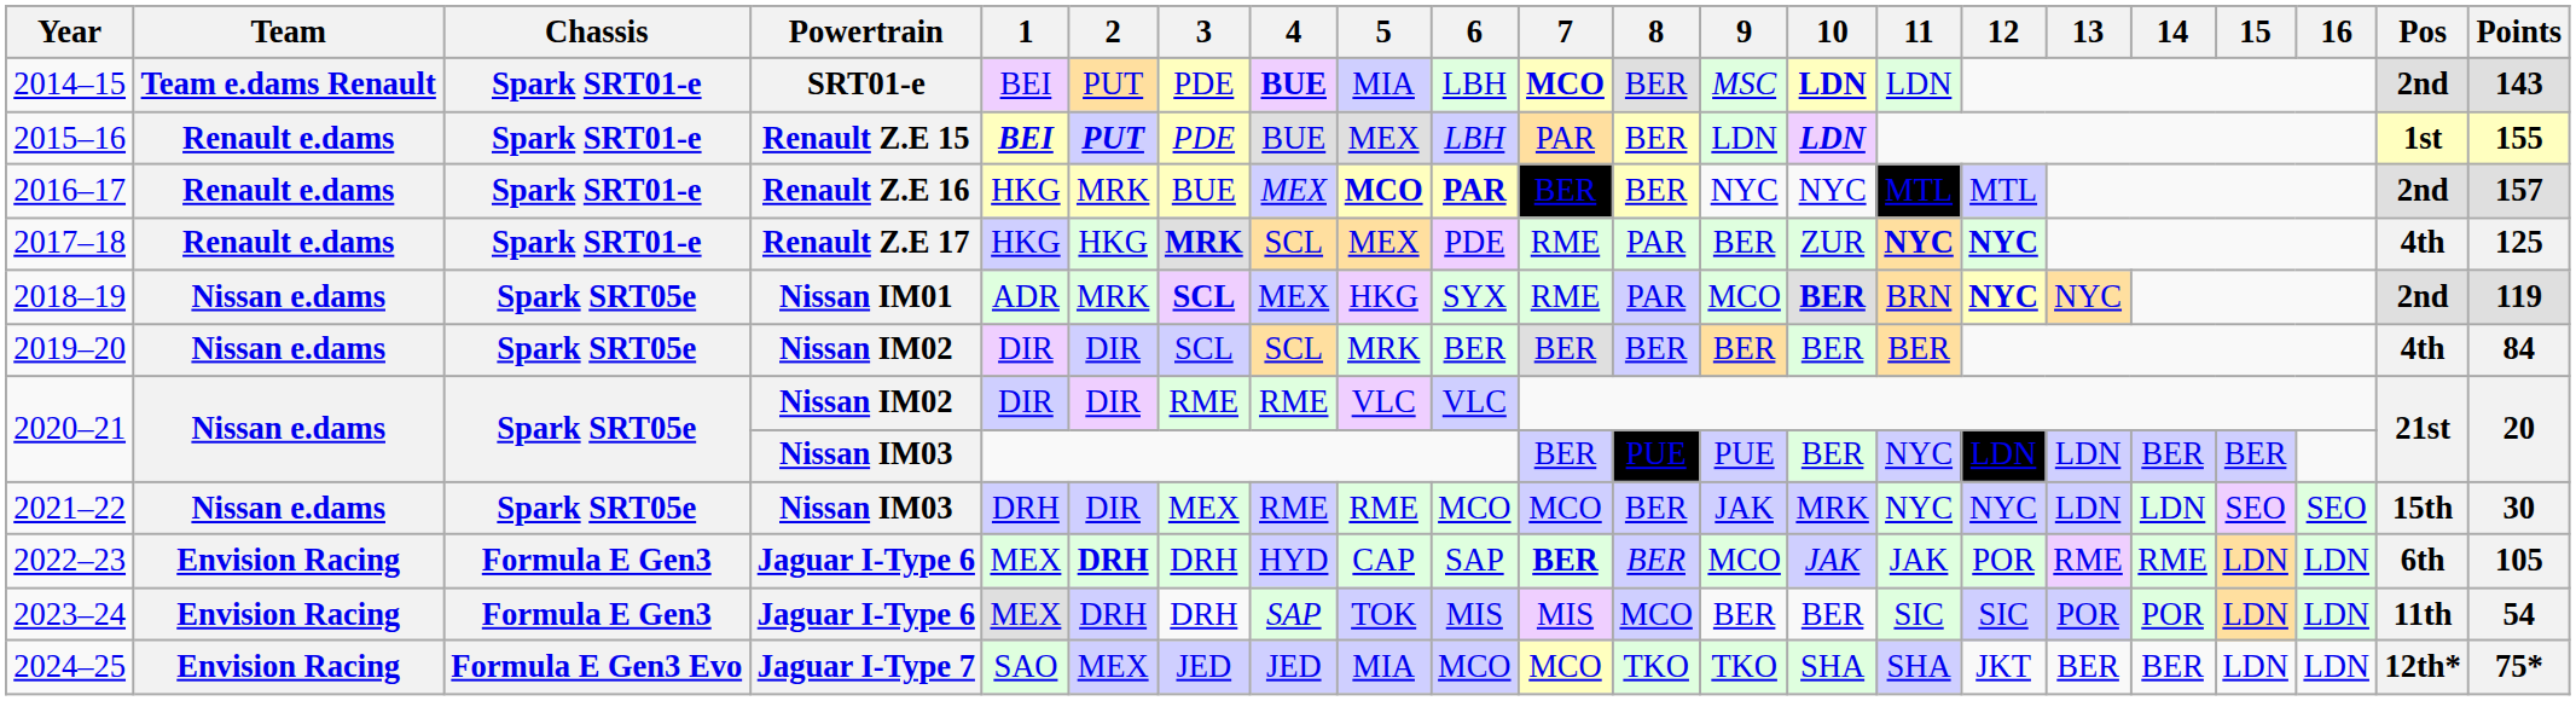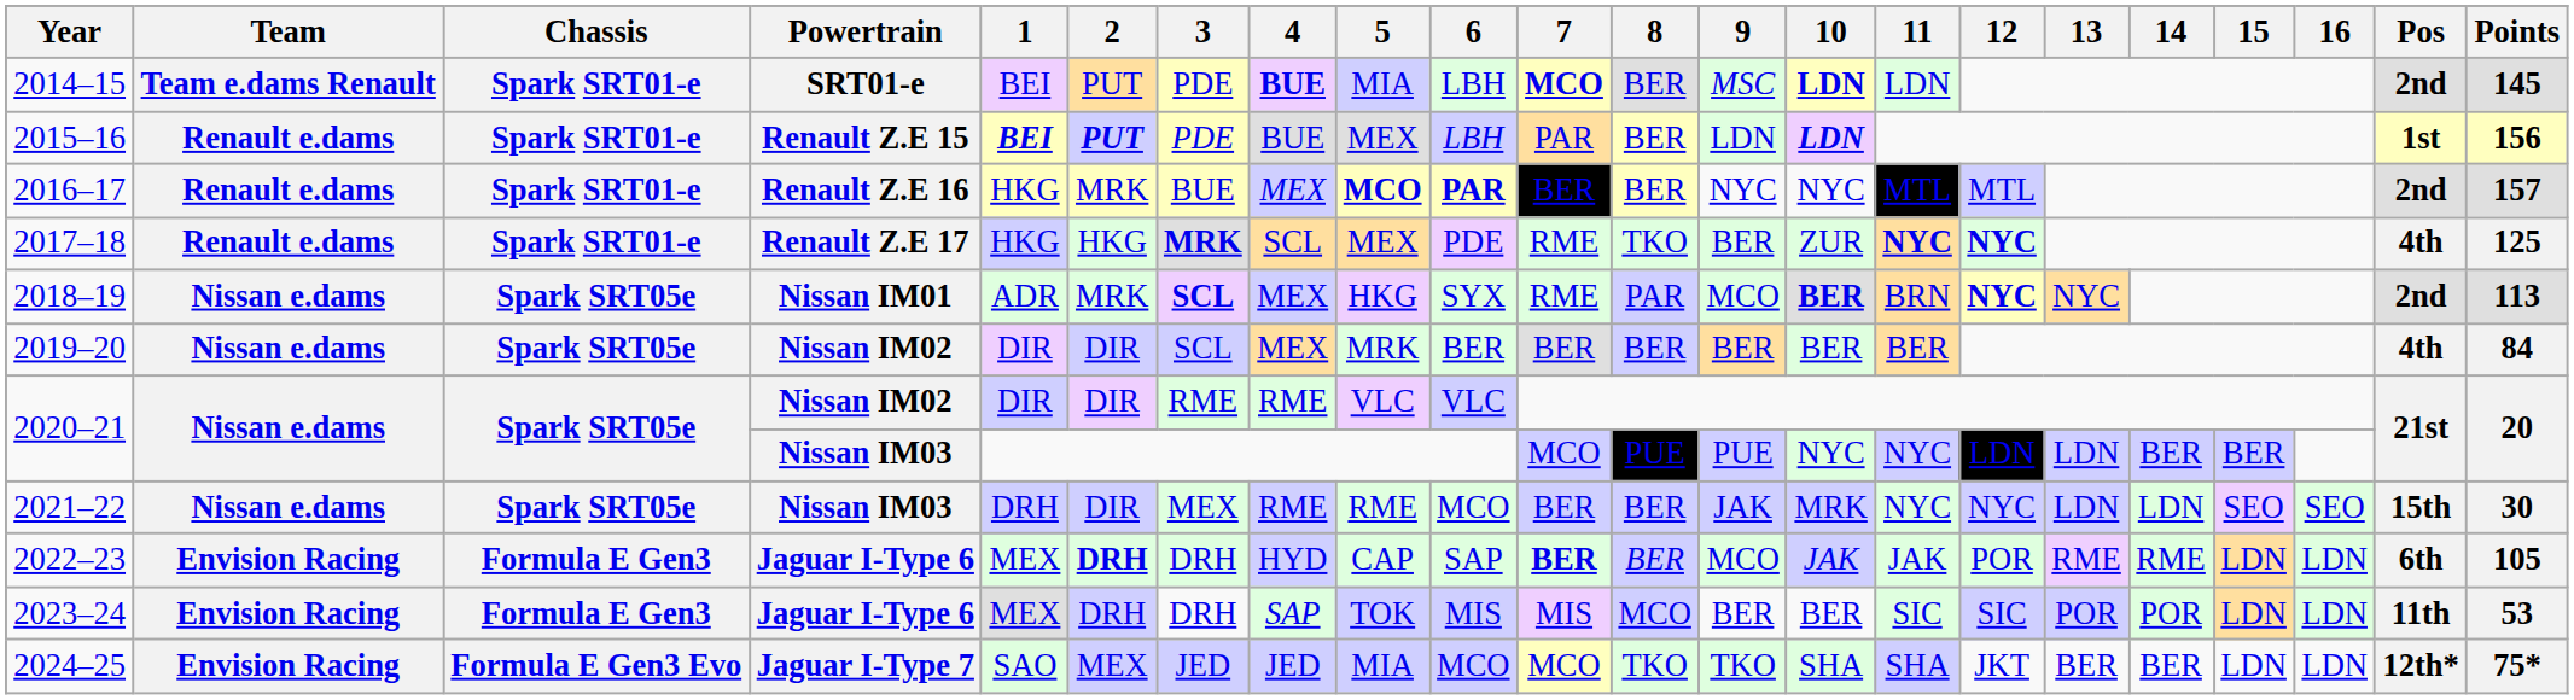 <table class="wikitable" style="text-align:center; font-size:85%">
 <tr>
 <th>Year</th>
 <th>Team</th>
 <th>Chassis</th>
 <th>Powertrain</th>
 <th>1</th>
 <th>2</th>
 <th>3</th>
 <th>4</th>
 <th>5</th>
 <th>6</th>
 <th>7</th>
 <th>8</th>
 <th>9</th>
 <th>10</th>
 <th>11</th>
 <th>12</th>
 <th>13</th>
 <th>14</th>
 <th>15</th>
 <th>16</th>
 <th>Pos</th>
 <th>Points</th>
 </tr>
 <tr>
 <td nowrap><a href='#'>2014–15</a></td>
 <th nowrap><a href='#'>Team e.dams Renault</a></th>
 <th nowrap><a href='#'>Spark</a> <a href='#'>SRT01-e</a></th>
 <th nowrap>SRT01-e</th>
 <td style="background:#EFCFFF;"><a href='#'>BEI</a><br></td>
 <td style="background:#FFDF9F;"><a href='#'>PUT</a><br></td>
 <td style="background:#FFFFBF;"><a href='#'>PDE</a><br></td>
 <td style="background:#EFCFFF;"><strong><a href='#'>BUE</a></strong><br></td>
 <td style="background:#CFCFFF;"><a href='#'>MIA</a><br></td>
 <td style="background:#DFFFDF;"><a href='#'>LBH</a><br></td>
 <td style="background:#FFFFBF;"><strong><a href='#'>MCO</a></strong><br></td>
 <td style="background:#DFDFDF;"><a href='#'>BER</a><br></td>
 <td style="background:#DFFFDF;"><em><a href='#'>MSC</a></em><br></td>
 <td style="background:#FFFFBF;"><strong><a href='#'>LDN</a></strong><br></td>
 <td style="background:#DFFFDF;"><a href='#'>LDN</a><br></td>
 <td colspan=5></td>
 <th style="background:#DFDFDF;">2nd</th>
-<th style="background:#DFDFDF;">143</th>
+<th style="background:#DFDFDF;">145</th>
 </tr>
 <tr>
 <td nowrap><a href='#'>2015–16</a></td>
 <th nowrap><a href='#'>Renault e.dams</a></th>
 <th nowrap><a href='#'>Spark</a> <a href='#'>SRT01-e</a></th>
 <th nowrap><a href='#'>Renault</a> Z.E 15</th>
 <td style="background:#FFFFBF;"><strong><em><a href='#'>BEI</a></em></strong><br></td>
 <td style="background:#CFCFFF;"><strong><em><a href='#'>PUT</a></em></strong><br></td>
 <td style="background:#FFFFBF;"><em><a href='#'>PDE</a></em><br></td>
 <td style="background:#DFDFDF;"><a href='#'>BUE</a><br></td>
 <td style="background:#DFDFDF;"><a href='#'>MEX</a><br></td>
 <td style="background:#CFCFFF;"><em><a href='#'>LBH</a></em><br></td>
 <td style="background:#FFDF9F;"><a href='#'>PAR</a><br></td>
 <td style="background:#FFFFBF;"><a href='#'>BER</a><br></td>
 <td style="background:#DFFFDF;"><a href='#'>LDN</a><br></td>
 <td style="background:#EFCFFF;"><strong><em><a href='#'>LDN</a></em></strong><br></td>
 <td colspan=6></td>
 <th style="background:#FFFFBF;">1st</th>
-<th style="background:#FFFFBF;">155</th>
+<th style="background:#FFFFBF;">156</th>
 </tr>
 <tr>
 <td nowrap><a href='#'>2016–17</a></td>
 <th nowrap><a href='#'>Renault e.dams</a></th>
 <th nowrap><a href='#'>Spark</a> <a href='#'>SRT01-e</a></th>
 <th nowrap><a href='#'>Renault</a> Z.E 16</th>
 <td style="background:#FFFFBF;"><a href='#'>HKG</a><br></td>
 <td style="background:#FFFFBF;"><a href='#'>MRK</a><br></td>
 <td style="background:#FFFFBF;"><a href='#'>BUE</a><br></td>
 <td style="background:#CFCFFF;"><em><a href='#'>MEX</a></em><br></td>
 <td style="background:#FFFFBF;"><strong><a href='#'>MCO</a></strong><br></td>
 <td style="background:#FFFFBF;"><strong><a href='#'>PAR</a></strong><br></td>
 <td style="background:#000000; color:white"><a href='#'><span>BER</span></a><br></td>
 <td style="background:#FFFFBF;"><a href='#'>BER</a><br></td>
 <td><a href='#'>NYC</a></td>
 <td><a href='#'>NYC</a></td>
 <td style="background:#000000; color:white"><a href='#'><span>MTL</span></a><br></td>
 <td style="background:#CFCFFF;"><a href='#'>MTL</a><br></td>
 <td colspan=4></td>
 <th style="background:#DFDFDF;">2nd</th>
 <th style="background:#DFDFDF;">157</th>
 </tr>
 <tr>
 <td nowrap><a href='#'>2017–18</a></td>
 <th nowrap><a href='#'>Renault e.dams</a></th>
 <th nowrap><a href='#'>Spark</a> <a href='#'>SRT01-e</a></th>
 <th nowrap><a href='#'>Renault</a> Z.E 17</th>
 <td style="background:#CFCFFF;"><a href='#'>HKG</a><br></td>
 <td style="background:#DFFFDF;"><a href='#'>HKG</a><br></td>
 <td style="background:#DFDFDF;"><strong><a href='#'>MRK</a></strong><br></td>
 <td style="background:#FFDF9F;"><a href='#'>SCL</a><br></td>
 <td style="background:#FFDF9F;"><a href='#'>MEX</a><br></td>
 <td style="background:#EFCFFF;"><a href='#'>PDE</a><br></td>
 <td style="background:#DFFFDF;"><a href='#'>RME</a><br></td>
-<td style="background:#DFFFDF;"><a href='#'>PAR</a><br></td>
+<td style="background:#DFFFDF;"><a href='#'>TKO</a><br> </td>
 <td style="background:#DFFFDF;"><a href='#'>BER</a><br></td>
 <td style="background:#DFFFDF;"><a href='#'>ZUR</a><br></td>
 <td style="background:#FFDF9F;"><strong><a href='#'>NYC</a></strong><br></td>
 <td style="background:#DFFFDF;"><strong><a href='#'>NYC</a></strong><br></td>
 <td colspan=4></td>
 <th>4th</th>
 <th>125</th>
 </tr>
 <tr>
 <td nowrap><a href='#'>2018–19</a></td>
 <th nowrap><a href='#'>Nissan e.dams</a></th>
 <th nowrap><a href='#'>Spark</a> <a href='#'>SRT05e</a></th>
 <th nowrap><a href='#'>Nissan</a> IM01</th>
 <td style="background:#DFFFDF;"><a href='#'>ADR</a><br></td>
 <td style="background:#DFFFDF;"><a href='#'>MRK</a><br></td>
 <td style="background:#EFCFFF;"><strong><a href='#'>SCL</a></strong><br></td>
 <td style="background:#CFCFFF;"><a href='#'>MEX</a><br></td>
 <td style="background:#EFCFFF;"><a href='#'>HKG</a><br></td>
 <td style="background:#DFFFDF;"><a href='#'>SYX</a><br></td>
 <td style="background:#DFFFDF;"><a href='#'>RME</a><br></td>
 <td style="background:#CFCFFF;"><a href='#'>PAR</a><br></td>
 <td style="background:#DFFFDF;"><a href='#'>MCO</a><br></td>
 <td style="background:#DFDFDF;"><strong><a href='#'>BER</a></strong><br></td>
 <td style="background:#FFDF9F;"><a href='#'>BRN</a><br></td>
 <td style="background:#FFFFBF;"><strong><a href='#'>NYC</a></strong><br></td>
 <td style="background:#FFDF9F;"><a href='#'>NYC</a><br></td>
 <td colspan=3></td>
 <th style="background:#DFDFDF;">2nd</th>
-<th style="background:#DFDFDF;">119</th>
+<th style="background:#DFDFDF;">113</th>
 </tr>
 <tr>
 <td nowrap><a href='#'>2019–20</a></td>
 <th nowrap><a href='#'>Nissan e.dams</a></th>
 <th nowrap><a href='#'>Spark</a> <a href='#'>SRT05e</a></th>
 <th nowrap><a href='#'>Nissan</a> IM02</th>
 <td style="background:#EFCFFF;"><a href='#'>DIR</a><br></td>
 <td style="background:#CFCFFF;"><a href='#'>DIR</a><br></td>
 <td style="background:#CFCFFF;"><a href='#'>SCL</a><br></td>
-<td style="background:#FFDF9F;"><a href='#'>SCL</a><br></td>
+<td style="background:#FFDF9F;"><a href='#'>MEX</a><br></td>
 <td style="background:#DFFFDF;"><a href='#'>MRK</a><br></td>
 <td style="background:#DFFFDF;"><a href='#'>BER</a><br></td>
 <td style="background:#DFDFDF;"><a href='#'>BER</a><br></td>
 <td style="background:#CFCFFF;"><a href='#'>BER</a><br></td>
 <td style="background:#FFDF9F;"><a href='#'>BER</a><br></td>
 <td style="background:#DFFFDF;"><a href='#'>BER</a><br></td>
 <td style="background:#FFDF9F;"><a href='#'>BER</a><br></td>
 <td colspan=5></td>
 <th>4th</th>
 <th>84</th>
 </tr>
 <tr>
 <td rowspan=2 nowrap><a href='#'>2020–21</a></td>
 <th rowspan=2 nowrap><a href='#'>Nissan e.dams</a></th>
 <th rowspan=2 nowrap><a href='#'>Spark</a> <a href='#'>SRT05e</a></th>
 <th nowrap><a href='#'>Nissan</a> IM02</th>
 <td style="background:#CFCFFF;"><a href='#'>DIR</a><br></td>
 <td style="background:#EFCFFF;"><a href='#'>DIR</a><br></td>
 <td style="background:#DFFFDF;"><a href='#'>RME</a><br></td>
 <td style="background:#DFFFDF;"><a href='#'>RME</a><br></td>
 <td style="background:#EFCFFF;"><a href='#'>VLC</a><br></td>
 <td style="background:#CFCFFF;"><a href='#'>VLC</a><br></td>
 <td colspan=10></td>
 <th rowspan=2>21st</th>
 <th rowspan=2>20</th>
 </tr>
 <tr>
 <th nowrap><a href='#'>Nissan</a> IM03</th>
 <td colspan=6></td>
-<td style="background:#CFCFFF;"><a href='#'>BER</a><br></td>
+<td style="background:#CFCFFF;"><a href='#'>MCO</a><br></td>
 <td style="background:#000000; color:white"><a href='#'><span>PUE</span></a><br></td>
 <td style="background:#CFCFFF;"><a href='#'>PUE</a><br></td>
-<td style="background:#DFFFDF;"><a href='#'>BER</a><br></td>
+<td style="background:#DFFFDF;"><a href='#'>NYC</a><br></td>
 <td style="background:#CFCFFF;"><a href='#'>NYC</a><br></td>
 <td style="background:#000000; color:white"><a href='#'><span>LDN</span></a><br></td>
 <td style="background:#CFCFFF;"><a href='#'>LDN</a><br></td>
 <td style="background:#CFCFFF;"><a href='#'>BER</a><br></td>
 <td style="background:#CFCFFF;"><a href='#'>BER</a><br></td>
 <td></td>
 </tr>
 <tr>
 <td nowrap><a href='#'>2021–22</a></td>
 <th nowrap><a href='#'>Nissan e.dams</a></th>
 <th nowrap><a href='#'>Spark</a> <a href='#'>SRT05e</a></th>
 <th nowrap><a href='#'>Nissan</a> IM03</th>
 <td style="background:#CFCFFF;"><a href='#'>DRH</a><br></td>
 <td style="background:#CFCFFF;"><a href='#'>DIR</a><br></td>
 <td style="background:#DFFFDF;"><a href='#'>MEX</a><br></td>
 <td style="background:#CFCFFF;"><a href='#'>RME</a><br></td>
 <td style="background:#DFFFDF;"><a href='#'>RME</a><br></td>
 <td style="background:#DFFFDF;"><a href='#'>MCO</a><br></td>
-<td style="background:#CFCFFF;"><a href='#'>MCO</a><br></td>
+<td style="background:#CFCFFF;"><a href='#'>BER</a><br></td>
 <td style="background:#CFCFFF;"><a href='#'>BER</a><br></td>
 <td style="background:#CFCFFF;"><a href='#'>JAK</a><br></td>
 <td style="background:#CFCFFF;"><a href='#'>MRK</a><br></td>
 <td style="background:#DFFFDF;"><a href='#'>NYC</a><br></td>
 <td style="background:#CFCFFF;"><a href='#'>NYC</a><br></td>
 <td style="background:#CFCFFF;"><a href='#'>LDN</a><br></td>
 <td style="background:#DFFFDF;"><a href='#'>LDN</a><br></td>
 <td style="background:#EFCFFF;"><a href='#'>SEO</a><br></td>
 <td style="background:#DFFFDF;"><a href='#'>SEO</a><br></td>
 <th>15th</th>
 <th>30</th>
 </tr>
 <tr>
 <td nowrap><a href='#'>2022–23</a></td>
 <th nowrap><a href='#'>Envision Racing</a></th>
 <th nowrap><a href='#'>Formula E Gen3</a></th>
 <th nowrap><a href='#'>Jaguar I-Type 6</a></th>
 <td style="background:#DFFFDF;"><a href='#'>MEX</a><br></td>
 <td style="background:#DFFFDF;"><strong><a href='#'>DRH</a></strong><br></td>
 <td style="background:#DFFFDF;"><a href='#'>DRH</a><br></td>
 <td style="background:#CFCFFF;"><a href='#'>HYD</a><br></td>
 <td style="background:#DFFFDF;"><a href='#'>CAP</a><br></td>
 <td style="background:#dfffdf;"><a href='#'>SAP</a><br></td>
 <td style="background:#dfffdf;"><strong><a href='#'>BER</a></strong><br></td>
 <td style="background:#cfcfff;"><em><a href='#'>BER</a></em><br></td>
 <td style="background:#dfffdf;"><a href='#'>MCO</a><br></td>
 <td style="background:#cfcfff;"><em><a href='#'>JAK</a></em><br></td>
 <td style="background:#dfffdf;"><a href='#'>JAK</a><br></td>
 <td style="background:#dfffdf;"><a href='#'>POR</a><br></td>
 <td style="background:#efcfff;"><a href='#'>RME</a><br></td>
 <td style="background:#dfffdf;"><a href='#'>RME</a><br></td>
 <td style="background:#FFDF9F;"><a href='#'>LDN</a><br></td>
 <td style="background:#DFFFDF;"><a href='#'>LDN</a><br></td>
 <th>6th</th>
 <th>105</th>
 </tr>
 <tr>
 <td nowrap><a href='#'>2023–24</a></td>
 <th nowrap><a href='#'>Envision Racing</a></th>
 <th nowrap><a href='#'>Formula E Gen3</a></th>
 <th nowrap><a href='#'>Jaguar I-Type 6</a></th>
 <td style="background:#dfdfdf;"><a href='#'>MEX</a><br></td>
 <td style="background:#cfcfff;"><a href='#'>DRH</a><br></td>
 <td><a href='#'>DRH</a><br></td>
 <td style="background:#dfffdf;"><em><a href='#'>SAP</a></em><br></td>
 <td style="background:#cfcfff;"><a href='#'>TOK</a><br></td>
 <td style="background:#cfcfff;"><a href='#'>MIS</a><br></td>
 <td style="background:#efcfff;"><a href='#'>MIS</a><br></td>
 <td style="background:#cfcfff;"><a href='#'>MCO</a><br></td>
 <td><a href='#'>BER</a></td>
 <td><a href='#'>BER</a></td>
 <td style="background:#dfffdf;"><a href='#'>SIC</a><br></td>
 <td style="background:#cfcfff;"><a href='#'>SIC</a><br></td>
 <td style="background:#cfcfff;"><a href='#'>POR</a><br></td>
 <td style="background:#dfffdf;"><a href='#'>POR</a><br></td>
 <td style="background:#ffdf9f;"><a href='#'>LDN</a><br></td>
 <td style="background:#dfffdf;"><a href='#'>LDN</a><br></td>
 <th>11th</th>
-<th>54</th>
+<th>53</th>
 </tr>
 <tr>
 <td nowrap><a href='#'>2024–25</a></td>
 <th nowrap><a href='#'>Envision Racing</a></th>
 <th nowrap><a href='#'>Formula E Gen3 Evo</a></th>
 <th nowrap><a href='#'>Jaguar I-Type 7</a></th>
 <td style="background:#DFFFDF;"><a href='#'>SAO</a><br></td>
 <td style="background:#cfcfff;"><a href='#'>MEX</a><br></td>
 <td style="background:#cfcfff;"><a href='#'>JED</a><br></td>
 <td style="background:#cfcfff;"><a href='#'>JED</a><br></td>
 <td style="background:#cfcfff;"><a href='#'>MIA</a><br></td>
 <td style="background:#cfcfff;"><a href='#'>MCO</a><br></td>
 <td style="background:#FFFFBF;"><a href='#'>MCO</a><br></td>
 <td style="background:#DFFFDF;"><a href='#'>TKO</a><br> </td>
 <td style="background:#DFFFDF;"><a href='#'>TKO</a><br> </td>
 <td style="background:#DFFFDF;"><a href='#'>SHA</a><br></td>
 <td style="background:#CFCFFF;"><a href='#'>SHA</a><br></td>
 <td><a href='#'>JKT</a></td>
 <td><a href='#'>BER</a></td>
 <td><a href='#'>BER</a></td>
 <td><a href='#'>LDN</a></td>
 <td><a href='#'>LDN</a></td>
 <th>12th*</th>
 <th>75*</th>
 </tr>
 </table>
